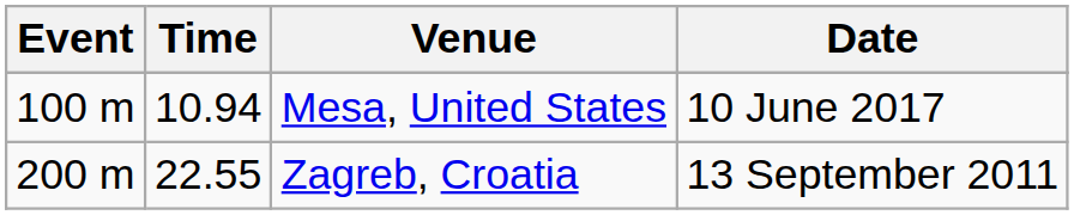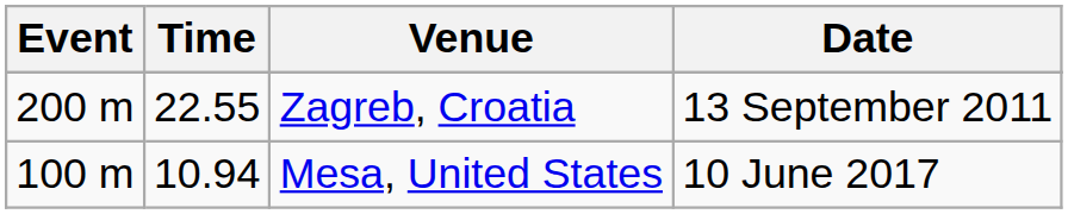 <table class="wikitable">
 <tr>
 <th>Event</th>
 <th>Time</th>
 <th>Venue</th>
 <th>Date</th>
 </tr>
 <tr>
 </tr>
 <tr>
+<td>200 m</td>
+<td>22.55</td>
+<td><a href='#'>Zagreb</a>, <a href='#'>Croatia</a></td>
+<td>13 September 2011</td>
+</tr>
+<tr>
 <td>100 m</td>
 <td>10.94</td>
 <td><a href='#'>Mesa</a>, <a href='#'>United States</a></td>
 <td>10 June 2017</td>
 </tr>
-<tr>
-<td>200 m</td>
-<td>22.55</td>
-<td><a href='#'>Zagreb</a>, <a href='#'>Croatia</a></td>
-<td>13 September 2011</td>
-</tr>
 </table>
